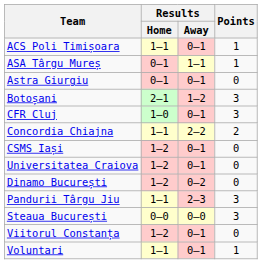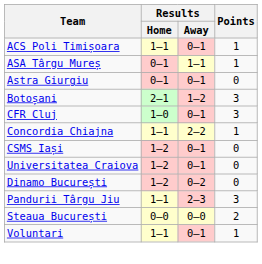 <table class="wikitable" style="text-align:center">
 <tr>
 <th rowspan=2>Team</th>
 <th colspan=2>Results</th>
 <th rowspan=2>Points</th>
 </tr>
 <tr>
 <th width=40>Home</th>
 <th width=40>Away</th>
 </tr>
 <tr>
 <td align=left><a href='#'>ACS Poli Timișoara</a></td>
 <td style="background:#FFFFCC">1–1</td>
 <td style="background:#FFCCCC">0–1</td>
 <td>1</td>
 </tr>
 <tr>
 <td align=left><a href='#'>ASA Târgu Mureș</a></td>
 <td style="background:#FFCCCC">0–1</td>
 <td style="background:#FFFFCC">1–1</td>
 <td>1</td>
 </tr>
 <tr>
 <td align=left><a href='#'>Astra Giurgiu</a></td>
 <td style="background:#FFCCCC">0–1</td>
 <td style="background:#FFCCCC">0–1</td>
 <td>0</td>
 </tr>
 <tr>
 <td align=left><a href='#'>Botoșani</a></td>
 <td style="background:#CCFFCC">2–1</td>
 <td style="background:#FFCCCC">1–2</td>
 <td>3</td>
 </tr>
 <tr>
 <td align=left><a href='#'>CFR Cluj</a></td>
 <td style="background:#CCFFCC">1–0</td>
 <td style="background:#FFCCCC">0–1</td>
 <td>3</td>
 </tr>
 <tr>
 <td align=left><a href='#'>Concordia Chiajna</a></td>
 <td style="background:#FFFFCC">1–1</td>
 <td style="background:#FFFFCC">2–2</td>
-<td>2</td>
+<td>1</td>
 </tr>
 <tr>
 <td align=left><a href='#'>CSMS Iași</a></td>
 <td style="background:#FFCCCC">1–2</td>
 <td style="background:#FFCCCC">0–1</td>
 <td>0</td>
 </tr>
 <tr>
 <td align=left><a href='#'>Universitatea Craiova</a></td>
 <td style="background:#FFCCCC">1–2</td>
 <td style="background:#FFCCCC">0–1</td>
 <td>0</td>
 </tr>
 <tr>
 <td align=left><a href='#'>Dinamo București</a></td>
 <td style="background:#FFCCCC">1–2</td>
 <td style="background:#FFCCCC">0–2</td>
 <td>0</td>
 </tr>
 <tr>
 <td align=left><a href='#'>Pandurii Târgu Jiu</a></td>
 <td style="background:#FFFFCC">1–1</td>
 <td style="background:#FFCCCC">2–3</td>
 <td>3</td>
 </tr>
 <tr>
 <td align=left><a href='#'>Steaua București</a></td>
 <td style="background:#FFFFCC">0–0</td>
 <td style="background:#FFFFCC">0–0</td>
-<td>3</td>
-</tr>
-<tr>
-<td align=left><a href='#'>Viitorul Constanța</a></td>
-<td style="background:#FFCCCC">1–2</td>
-<td style="background:#FFCCCC">0–1</td>
-<td>0</td>
+<td>2</td>
 </tr>
 <tr>
 <td align=left><a href='#'>Voluntari</a></td>
 <td style="background:#FFFFCC">1–1</td>
 <td style="background:#FFCCCC">0–1</td>
 <td>1</td>
 </tr>
 </table>
